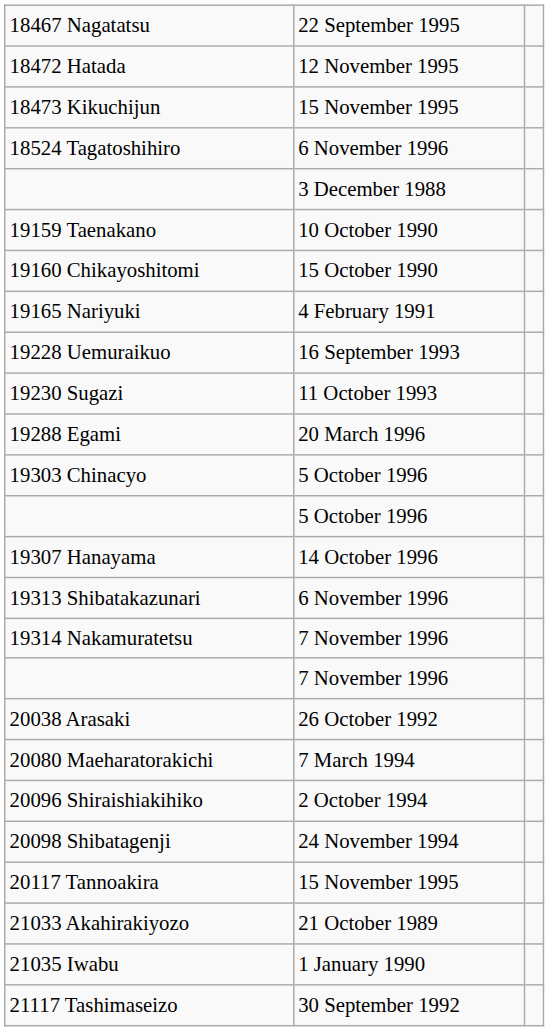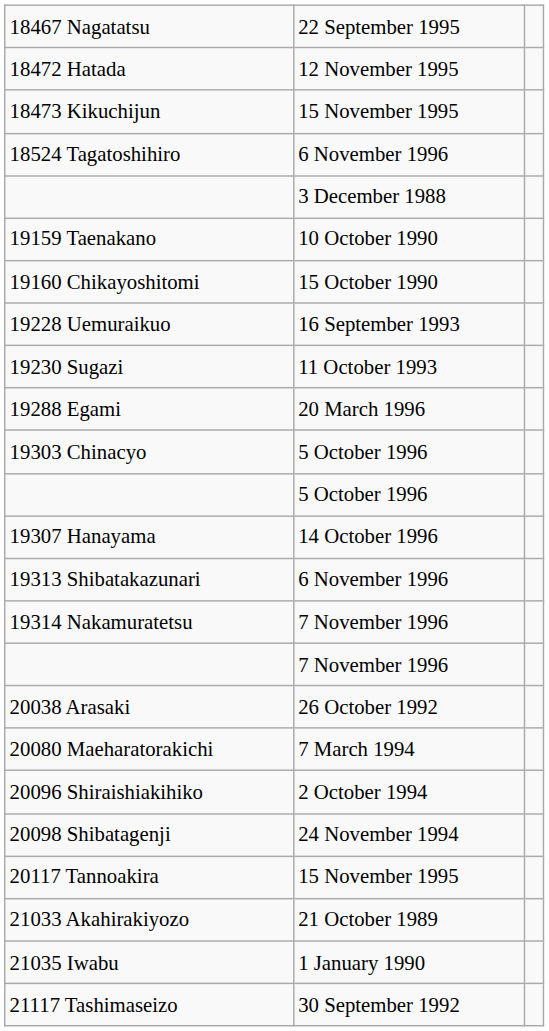 <table class="wikitable" style="font-size: 89%; float: left; width: 26em; margin-right: 1em; height: 700px">
 <tr>
 <td>18467 Nagatatsu</td>
 <td>22 September 1995</td>
 <td> </td>
 </tr>
 <tr>
 <td>18472 Hatada</td>
 <td>12 November 1995</td>
 <td> </td>
 </tr>
 <tr>
 <td>18473 Kikuchijun</td>
 <td>15 November 1995</td>
 <td> </td>
 </tr>
 <tr>
 <td>18524 Tagatoshihiro</td>
 <td>6 November 1996</td>
 <td> </td>
 </tr>
 <tr>
 <td></td>
 <td>3 December 1988</td>
 <td> </td>
 </tr>
 <tr>
 <td>19159 Taenakano</td>
 <td>10 October 1990</td>
 <td> </td>
 </tr>
 <tr>
 <td>19160 Chikayoshitomi</td>
 <td>15 October 1990</td>
-<td> </td>
-</tr>
-<tr>
-<td>19165 Nariyuki</td>
-<td>4 February 1991</td>
 <td> </td>
 </tr>
 <tr>
 <td>19228 Uemuraikuo</td>
 <td>16 September 1993</td>
 <td> </td>
 </tr>
 <tr>
 <td>19230 Sugazi</td>
 <td>11 October 1993</td>
 <td> </td>
 </tr>
 <tr>
 <td>19288 Egami</td>
 <td>20 March 1996</td>
 <td> </td>
 </tr>
 <tr>
 <td>19303 Chinacyo</td>
 <td>5 October 1996</td>
 <td> </td>
 </tr>
 <tr>
 <td></td>
 <td>5 October 1996</td>
 <td> </td>
 </tr>
 <tr>
 <td>19307 Hanayama</td>
 <td>14 October 1996</td>
 <td> </td>
 </tr>
 <tr>
 <td>19313 Shibatakazunari</td>
 <td>6 November 1996</td>
 <td> </td>
 </tr>
 <tr>
 <td>19314 Nakamuratetsu</td>
 <td>7 November 1996</td>
 <td> </td>
 </tr>
 <tr>
 <td></td>
 <td>7 November 1996</td>
 <td> </td>
 </tr>
 <tr>
 <td>20038 Arasaki</td>
 <td>26 October 1992</td>
 <td> </td>
 </tr>
 <tr>
 <td>20080 Maeharatorakichi</td>
 <td>7 March 1994</td>
 <td> </td>
 </tr>
 <tr>
 <td>20096 Shiraishiakihiko</td>
 <td>2 October 1994</td>
 <td> </td>
 </tr>
 <tr>
 <td>20098 Shibatagenji</td>
 <td>24 November 1994</td>
 <td> </td>
 </tr>
 <tr>
 <td>20117 Tannoakira</td>
 <td>15 November 1995</td>
 <td> </td>
 </tr>
 <tr>
 <td>21033 Akahirakiyozo</td>
 <td>21 October 1989</td>
 <td> </td>
 </tr>
 <tr>
 <td>21035 Iwabu</td>
 <td>1 January 1990</td>
 <td> </td>
 </tr>
 <tr>
 <td>21117 Tashimaseizo</td>
 <td>30 September 1992</td>
 <td> </td>
 </tr>
 </table>
